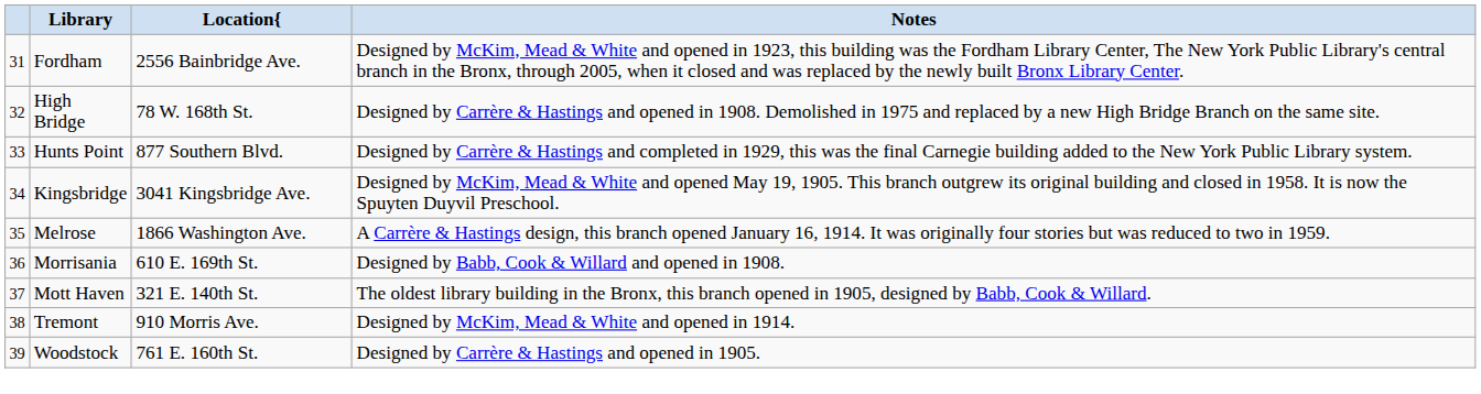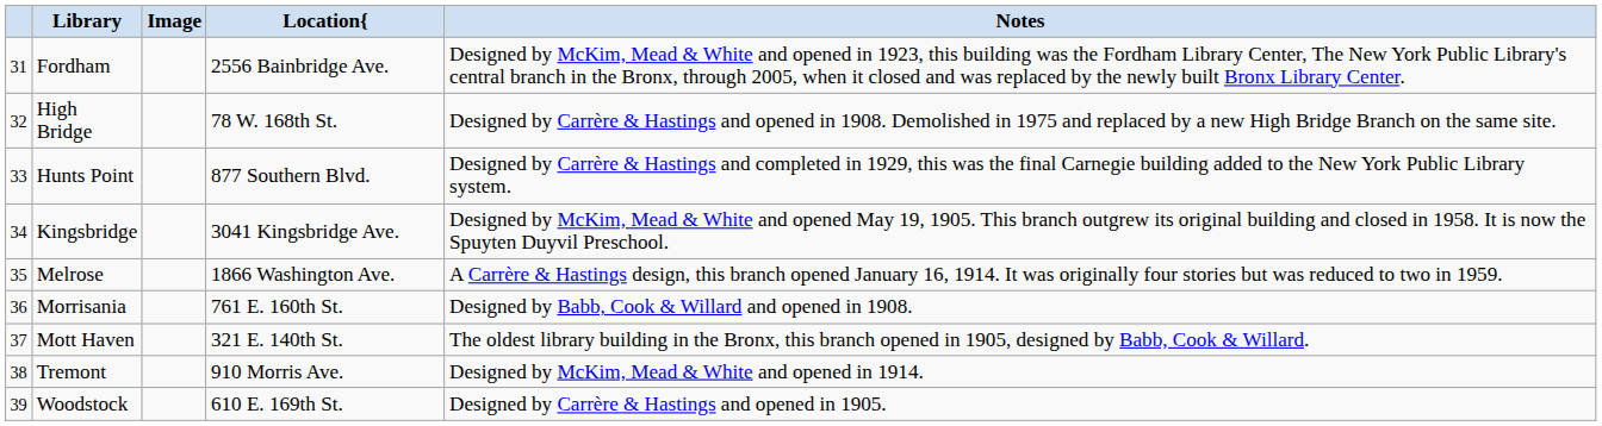 <table class="wikitable sortable" align="center">
 <tr>
 <th style="background-color:#CEE0F2;"></th>
 <th style="background-color:#CEE0F2;">Library</th>
+<th style="background-color:#CEE0F2;" class="unsortable">Image</th>
 <th width=15% style="background-color:#CEE0F2;">Location{</th>
 <th style="background-color:#CEE0F2;" class="unsortable">Notes</th>
 </tr>
 <tr ->
 <td align=center><small>31</small></td>
 <td>Fordham</td>
+<td></td>
 <td>2556 Bainbridge Ave.<br><small></small></td>
 <td>Designed by <a href='#'>McKim, Mead & White</a> and opened in 1923, this building was the Fordham Library Center, The New York Public Library's central branch in the Bronx, through 2005, when it closed and was replaced by the newly built <a href='#'>Bronx Library Center</a>.</td>
 </tr>
 <tr ->
 <td align=center><small>32</small></td>
 <td>High Bridge</td>
+<td></td>
 <td>78 W. 168th St.<br><small></small></td>
 <td>Designed by <a href='#'>Carrère & Hastings</a> and opened in 1908. Demolished in 1975 and replaced by a new High Bridge Branch on the same site.</td>
 </tr>
 <tr ->
 <td><small>33</small></td>
 <td>Hunts Point</td>
+<td></td>
 <td>877 Southern Blvd.<br><small></small></td>
 <td>Designed by <a href='#'>Carrère & Hastings</a> and completed in 1929, this was the final Carnegie building added to the New York Public Library system.</td>
 </tr>
 <tr ->
 <td align=center><small>34</small></td>
 <td>Kingsbridge</td>
+<td></td>
 <td>3041 Kingsbridge Ave.<br><small></small></td>
 <td>Designed by <a href='#'>McKim, Mead & White</a> and opened May 19, 1905. This branch outgrew its original building and closed in 1958.  It is now the Spuyten Duyvil Preschool.</td>
 </tr>
 <tr ->
 <td align=center><small>35</small></td>
 <td>Melrose</td>
+<td></td>
 <td>1866 Washington Ave.<br><small></small></td>
 <td>A <a href='#'>Carrère & Hastings</a> design, this branch opened January 16, 1914. It was originally four stories but was reduced to two in 1959.</td>
 </tr>
 <tr ->
 <td><small>36</small></td>
 <td>Morrisania</td>
-<td>610 E. 169th St.<br><small></small></td>
+<td></td>
+<td>761 E. 160th St.<br><small></small></td>
 <td>Designed by <a href='#'>Babb, Cook & Willard</a> and opened in 1908.</td>
 </tr>
 <tr ->
 <td><small>37</small></td>
 <td>Mott Haven</td>
+<td></td>
 <td>321 E. 140th St.<br><small></small></td>
 <td>The oldest library building in the Bronx, this branch opened in 1905, designed by <a href='#'>Babb, Cook & Willard</a>.</td>
 </tr>
 <tr ->
 <td align=center><small>38</small></td>
 <td>Tremont</td>
+<td></td>
 <td>910 Morris Ave.<br><small></small></td>
 <td>Designed by <a href='#'>McKim, Mead & White</a> and opened in 1914.</td>
 </tr>
 <tr ->
 <td><small>39</small></td>
 <td>Woodstock</td>
-<td>761 E. 160th St.<br><small></small></td>
+<td></td>
+<td>610 E. 169th St.<br><small></small></td>
 <td>Designed by <a href='#'>Carrère & Hastings</a> and opened in 1905.</td>
 </tr>
 </table>
